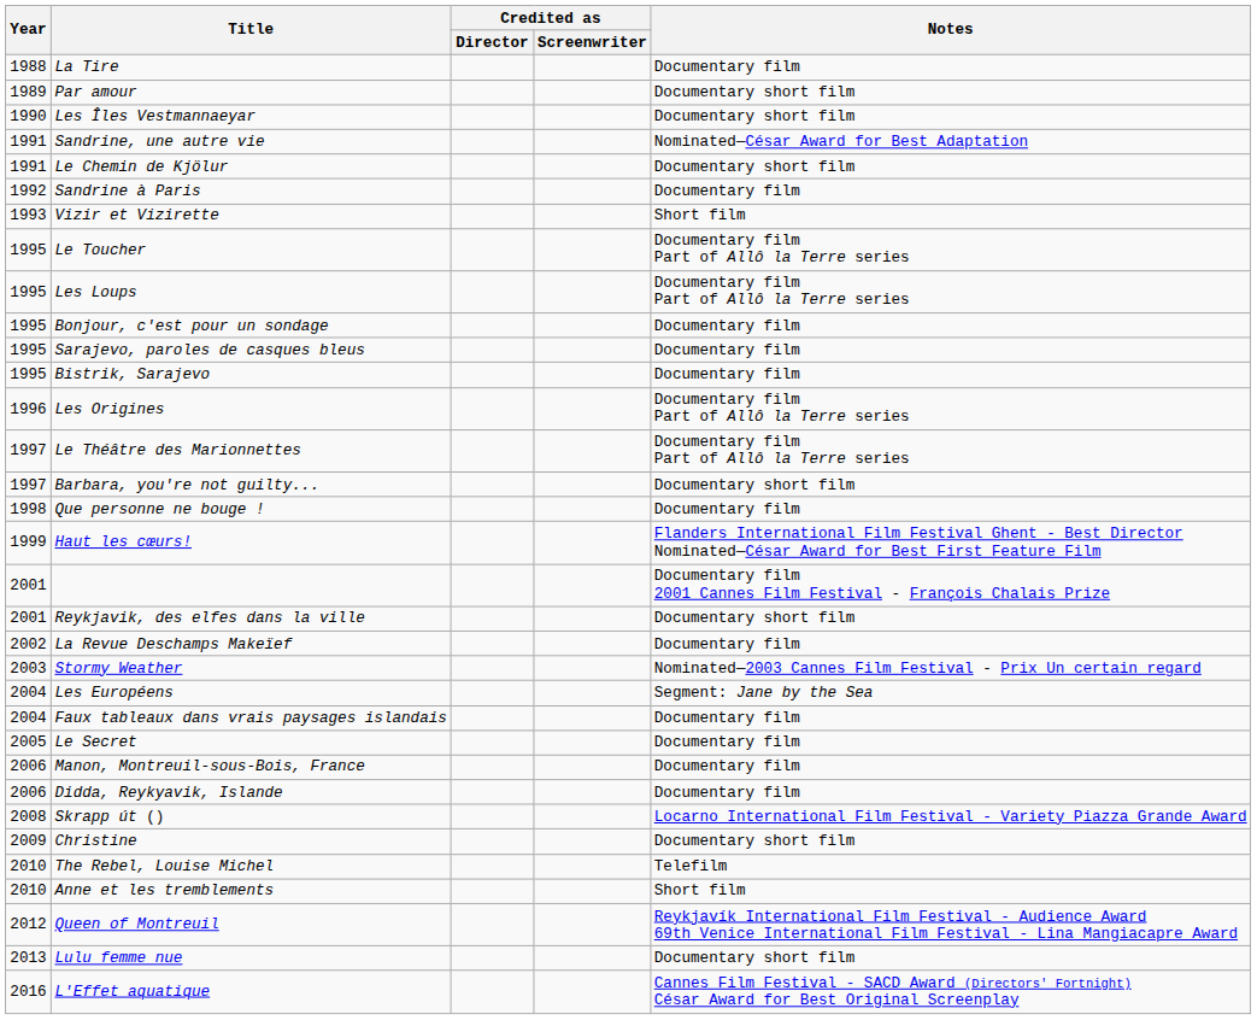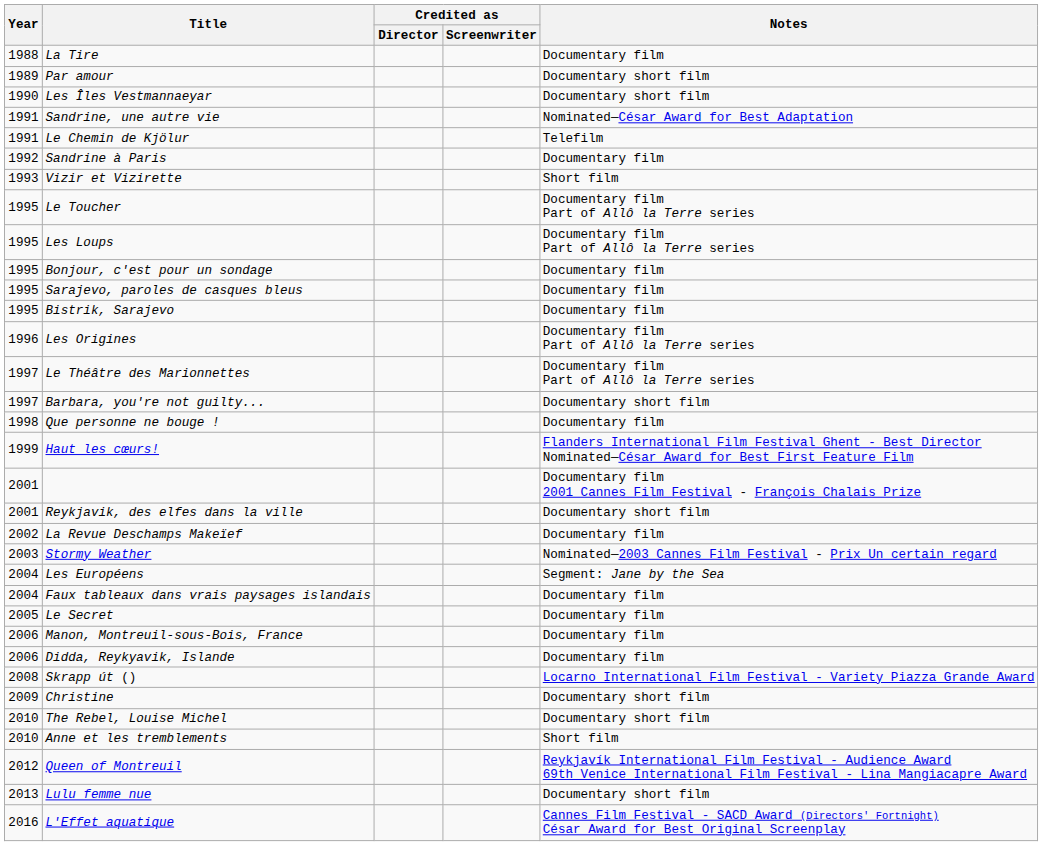 <table class="wikitable sortable">
 <tr>
 <th rowspan=2 width="33">Year</th>
 <th rowspan=2>Title</th>
 <th colspan=2>Credited as</th>
 <th rowspan=2>Notes</th>
 </tr>
 <tr>
 <th width=65>Director</th>
 <th width=65>Screenwriter</th>
 </tr>
 <tr>
 <td align="center">1988</td>
 <td align="left"><em>La Tire</em></td>
 <td></td>
 <td></td>
 <td>Documentary film</td>
 </tr>
 <tr>
 <td align="center">1989</td>
 <td align="left"><em>Par amour</em></td>
 <td></td>
 <td></td>
 <td>Documentary short film</td>
 </tr>
 <tr>
 <td align="center">1990</td>
 <td align="left"><em>Les Îles Vestmannaeyar</em></td>
 <td></td>
 <td></td>
 <td>Documentary short film</td>
 </tr>
 <tr>
 <td align="center">1991</td>
 <td align="left"><em>Sandrine, une autre vie</em></td>
 <td></td>
 <td></td>
 <td>Nominated—<a href='#'>César Award for Best Adaptation</a></td>
 </tr>
 <tr>
 <td align="center">1991</td>
 <td align="left"><em>Le Chemin de Kjölur</em></td>
 <td></td>
 <td></td>
-<td>Documentary short film</td>
+<td>Telefilm</td>
 </tr>
 <tr>
 <td align="center">1992</td>
 <td align="left"><em>Sandrine à Paris</em></td>
 <td></td>
 <td></td>
 <td>Documentary film</td>
 </tr>
 <tr>
 <td align="center">1993</td>
 <td align="left"><em>Vizir et Vizirette</em></td>
 <td></td>
 <td></td>
 <td>Short film</td>
 </tr>
 <tr>
 <td align="center">1995</td>
 <td align="left"><em>Le Toucher</em></td>
 <td></td>
 <td></td>
 <td>Documentary film<br>Part of <em>Allô la Terre</em> series</td>
 </tr>
 <tr>
 <td align="center">1995</td>
 <td align="left"><em>Les Loups</em></td>
 <td></td>
 <td></td>
 <td>Documentary film<br>Part of <em>Allô la Terre</em> series</td>
 </tr>
 <tr>
 <td align="center">1995</td>
 <td align="left"><em>Bonjour, c'est pour un sondage</em></td>
 <td></td>
 <td></td>
 <td>Documentary film</td>
 </tr>
 <tr>
 <td align="center">1995</td>
 <td align="left"><em>Sarajevo, paroles de casques bleus</em></td>
 <td></td>
 <td></td>
 <td>Documentary film</td>
 </tr>
 <tr>
 <td align="center">1995</td>
 <td align="left"><em>Bistrik, Sarajevo</em></td>
 <td></td>
 <td></td>
 <td>Documentary film</td>
 </tr>
 <tr>
 <td align="center">1996</td>
 <td align="left"><em>Les Origines</em></td>
 <td></td>
 <td></td>
 <td>Documentary film<br>Part of <em>Allô la Terre</em> series</td>
 </tr>
 <tr>
 <td align="center">1997</td>
 <td align="left"><em>Le Théâtre des Marionnettes</em></td>
 <td></td>
 <td></td>
 <td>Documentary film<br>Part of <em>Allô la Terre</em> series</td>
 </tr>
 <tr>
 <td align="center">1997</td>
 <td align="left"><em>Barbara, you're not guilty...</em></td>
 <td></td>
 <td></td>
 <td>Documentary short film</td>
 </tr>
 <tr>
 <td align="center">1998</td>
 <td align="left"><em>Que personne ne bouge !</em></td>
 <td></td>
 <td></td>
 <td>Documentary film</td>
 </tr>
 <tr>
 <td align="center">1999</td>
 <td align="left"><em><a href='#'>Haut les cœurs!</a></em></td>
 <td></td>
 <td></td>
 <td><a href='#'>Flanders International Film Festival Ghent - Best Director</a><br>Nominated—<a href='#'>César Award for Best First Feature Film</a></td>
 </tr>
 <tr>
 <td align="center">2001</td>
 <td align="left"><em></em></td>
 <td></td>
 <td></td>
 <td>Documentary film<br><a href='#'>2001 Cannes Film Festival</a> - <a href='#'>François Chalais Prize</a></td>
 </tr>
 <tr>
 <td align="center">2001</td>
 <td align="left"><em>Reykjavik, des elfes dans la ville</em></td>
 <td></td>
 <td></td>
 <td>Documentary short film</td>
 </tr>
 <tr>
 <td align="center">2002</td>
 <td align="left"><em>La Revue Deschamps Makeïef</em></td>
 <td></td>
 <td></td>
 <td>Documentary film</td>
 </tr>
 <tr>
 <td align="center">2003</td>
 <td align="left"><em><a href='#'>Stormy Weather</a></em></td>
 <td></td>
 <td></td>
 <td>Nominated—<a href='#'>2003 Cannes Film Festival</a> - <a href='#'>Prix Un certain regard</a></td>
 </tr>
 <tr>
 <td align="center">2004</td>
 <td align="left"><em>Les Européens</em></td>
 <td></td>
 <td></td>
 <td>Segment: <em>Jane by the Sea</em></td>
 </tr>
 <tr>
 <td align="center">2004</td>
 <td align="left"><em>Faux tableaux dans vrais paysages islandais</em></td>
 <td></td>
 <td></td>
 <td>Documentary film</td>
 </tr>
 <tr>
 <td align="center">2005</td>
 <td align="left"><em>Le Secret</em></td>
 <td></td>
 <td></td>
 <td>Documentary film</td>
 </tr>
 <tr>
 <td align="center">2006</td>
 <td align="left"><em>Manon, Montreuil-sous-Bois, France</em></td>
 <td></td>
 <td></td>
 <td>Documentary film</td>
 </tr>
 <tr>
 <td align="center">2006</td>
 <td align="left"><em>Didda, Reykyavik, Islande</em></td>
 <td></td>
 <td></td>
 <td>Documentary film</td>
 </tr>
 <tr>
 <td align="center">2008</td>
 <td align="left"><em>Skrapp út</em> (<em></em>)</td>
 <td></td>
 <td></td>
 <td><a href='#'>Locarno International Film Festival - Variety Piazza Grande Award</a></td>
 </tr>
 <tr>
 <td align="center">2009</td>
 <td align="left"><em>Christine</em></td>
 <td></td>
 <td></td>
 <td>Documentary short film</td>
 </tr>
 <tr>
 <td align="center">2010</td>
 <td align="left"><em>The Rebel, Louise Michel</em></td>
 <td></td>
 <td></td>
-<td>Telefilm</td>
+<td>Documentary short film</td>
 </tr>
 <tr>
 <td align="center">2010</td>
 <td align="left"><em>Anne et les tremblements</em></td>
 <td></td>
 <td></td>
 <td>Short film</td>
 </tr>
 <tr>
 <td align="center">2012</td>
 <td align="left"><em><a href='#'>Queen of Montreuil</a></em></td>
 <td></td>
 <td></td>
 <td><a href='#'>Reykjavík International Film Festival - Audience Award</a><br><a href='#'>69th Venice International Film Festival - Lina Mangiacapre Award</a></td>
 </tr>
 <tr>
 <td align="center">2013</td>
 <td align="left"><em><a href='#'>Lulu femme nue</a></em></td>
 <td></td>
 <td></td>
 <td>Documentary short film</td>
 </tr>
 <tr>
 <td align="center">2016</td>
 <td align="left"><em><a href='#'>L'Effet aquatique</a></em></td>
 <td></td>
 <td></td>
 <td><a href='#'>Cannes Film Festival - SACD Award <small>(Directors' Fortnight)</small></a><br><a href='#'>César Award for Best Original Screenplay</a></td>
 </tr>
 </table>
